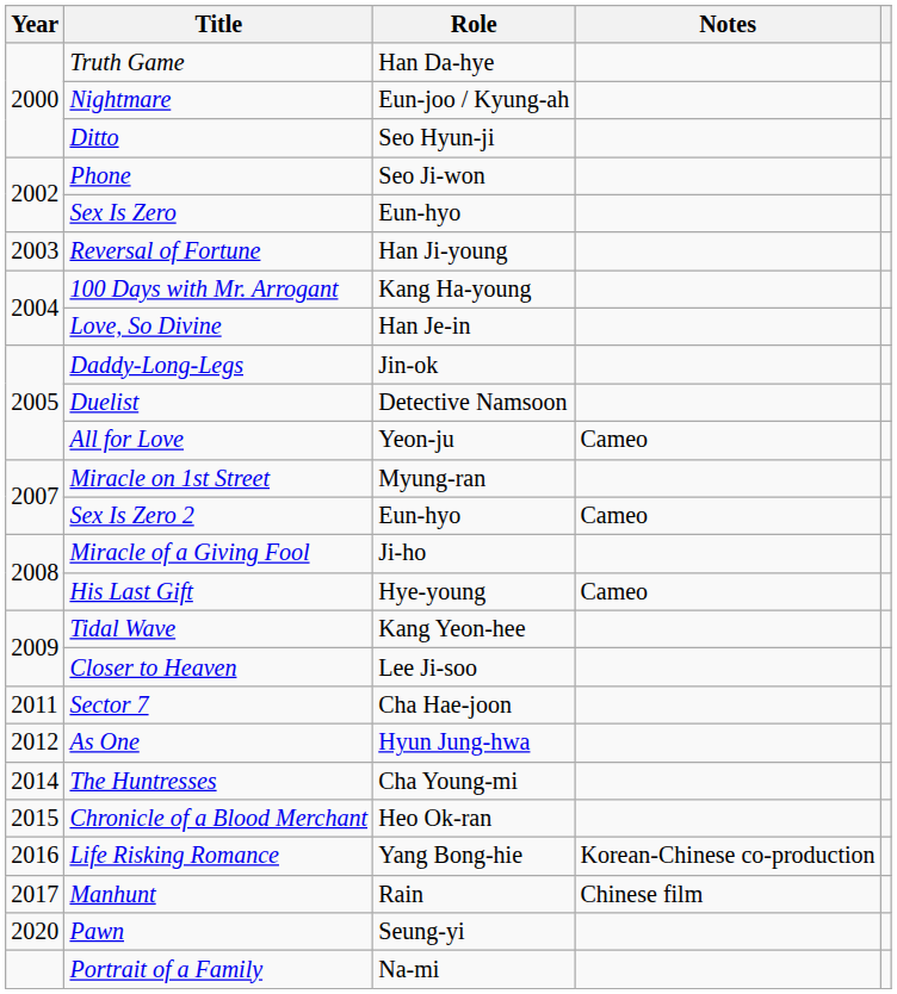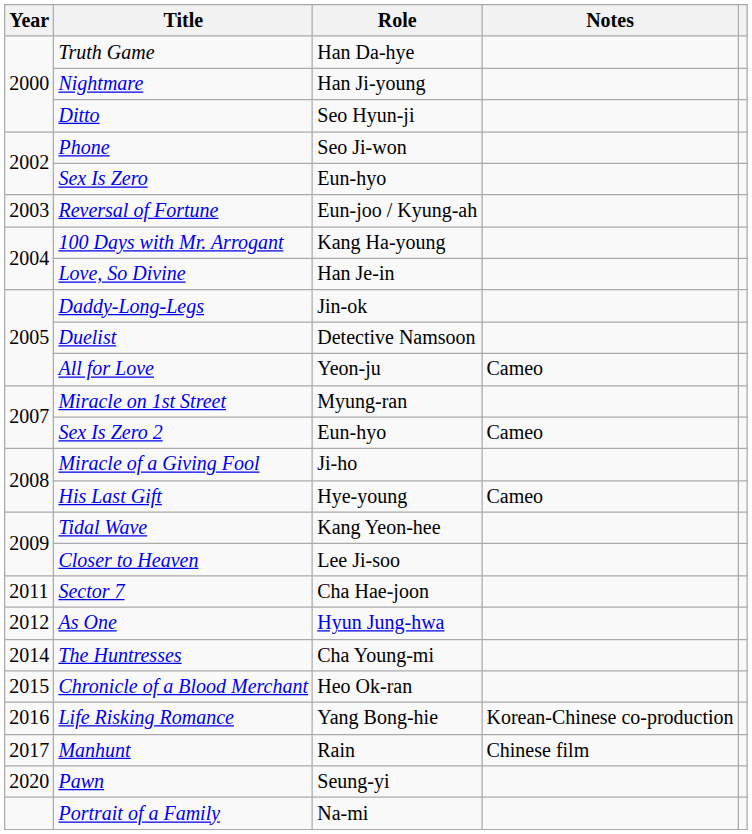 <table class="wikitable sortable">
 <tr>
 <th>Year</th>
 <th>Title</th>
 <th>Role</th>
 <th scope="col" class="unsortable">Notes</th>
 <th scope="col" class="unsortable"></th>
 </tr>
 <tr>
 <td rowspan=3>2000</td>
 <td><em>Truth Game</em></td>
 <td>Han Da-hye</td>
 <td></td>
 <td></td>
 </tr>
 <tr>
 <td><em><a href='#'>Nightmare</a></em></td>
-<td>Eun-joo / Kyung-ah</td>
+<td>Han Ji-young</td>
 <td></td>
 <td></td>
 </tr>
 <tr>
 <td><em><a href='#'>Ditto</a></em></td>
 <td>Seo Hyun-ji</td>
 <td></td>
 <td></td>
 </tr>
 <tr>
 <td rowspan=2>2002</td>
 <td><em><a href='#'>Phone</a></em></td>
 <td>Seo Ji-won</td>
 <td></td>
 <td></td>
 </tr>
 <tr>
 <td><em><a href='#'>Sex Is Zero</a></em></td>
 <td>Eun-hyo</td>
 <td></td>
 <td></td>
 </tr>
 <tr>
 <td>2003</td>
 <td><em><a href='#'>Reversal of Fortune</a></em></td>
-<td>Han Ji-young</td>
+<td>Eun-joo / Kyung-ah</td>
 <td></td>
 <td style="text-align:center"></td>
 </tr>
 <tr>
 <td rowspan=2>2004</td>
 <td><em><a href='#'>100 Days with Mr. Arrogant</a></em></td>
 <td>Kang Ha-young</td>
 <td></td>
 <td></td>
 </tr>
 <tr>
 <td><em><a href='#'>Love, So Divine</a></em></td>
 <td>Han Je-in</td>
 <td></td>
 <td></td>
 </tr>
 <tr>
 <td rowspan=3>2005</td>
 <td><em><a href='#'>Daddy-Long-Legs</a></em></td>
 <td>Jin-ok</td>
 <td></td>
 <td></td>
 </tr>
 <tr>
 <td><em><a href='#'>Duelist</a></em></td>
 <td>Detective Namsoon</td>
 <td></td>
 <td></td>
 </tr>
 <tr>
 <td><em><a href='#'>All for Love</a></em></td>
 <td>Yeon-ju</td>
 <td>Cameo</td>
 <td></td>
 </tr>
 <tr>
 <td rowspan=2>2007</td>
 <td><em><a href='#'>Miracle on 1st Street</a></em></td>
 <td>Myung-ran</td>
 <td></td>
 <td></td>
 </tr>
 <tr>
 <td><em><a href='#'>Sex Is Zero 2</a></em></td>
 <td>Eun-hyo</td>
 <td>Cameo</td>
 <td></td>
 </tr>
 <tr>
 <td rowspan=2>2008</td>
 <td><em><a href='#'>Miracle of a Giving Fool</a></em></td>
 <td>Ji-ho</td>
 <td></td>
 <td></td>
 </tr>
 <tr>
 <td><em><a href='#'>His Last Gift</a></em></td>
 <td>Hye-young</td>
 <td>Cameo</td>
 <td></td>
 </tr>
 <tr>
 <td rowspan=2>2009</td>
 <td><em><a href='#'>Tidal Wave</a></em></td>
 <td>Kang Yeon-hee</td>
 <td></td>
 <td></td>
 </tr>
 <tr>
 <td><em><a href='#'>Closer to Heaven</a></em></td>
 <td>Lee Ji-soo</td>
 <td></td>
 <td></td>
 </tr>
 <tr>
 <td rowspan=1>2011</td>
 <td><em><a href='#'>Sector 7</a></em></td>
 <td>Cha Hae-joon</td>
 <td></td>
 <td></td>
 </tr>
 <tr>
 <td rowspan=1>2012</td>
 <td><em><a href='#'>As One</a></em></td>
 <td><a href='#'>Hyun Jung-hwa</a></td>
 <td></td>
 <td></td>
 </tr>
 <tr>
 <td>2014</td>
 <td><em><a href='#'>The Huntresses</a></em></td>
 <td>Cha Young-mi</td>
 <td></td>
 <td></td>
 </tr>
 <tr>
 <td>2015</td>
 <td><em><a href='#'>Chronicle of a Blood Merchant</a></em></td>
 <td>Heo Ok-ran</td>
 <td></td>
 <td></td>
 </tr>
 <tr>
 <td>2016</td>
 <td><em><a href='#'>Life Risking Romance</a></em></td>
 <td>Yang Bong-hie</td>
 <td>Korean-Chinese co-production</td>
 <td></td>
 </tr>
 <tr>
 <td>2017</td>
 <td><em><a href='#'>Manhunt</a></em></td>
 <td>Rain</td>
 <td>Chinese film</td>
 <td style="text-align:center"></td>
 </tr>
 <tr>
 <td>2020</td>
 <td><em><a href='#'>Pawn</a></em></td>
 <td>Seung-yi</td>
 <td></td>
 <td style="text-align:center"></td>
 </tr>
 <tr>
 <td></td>
 <td><em><a href='#'>Portrait of a Family</a></em></td>
 <td>Na-mi</td>
 <td></td>
 <td style="text-align:center"></td>
 </tr>
 </table>
